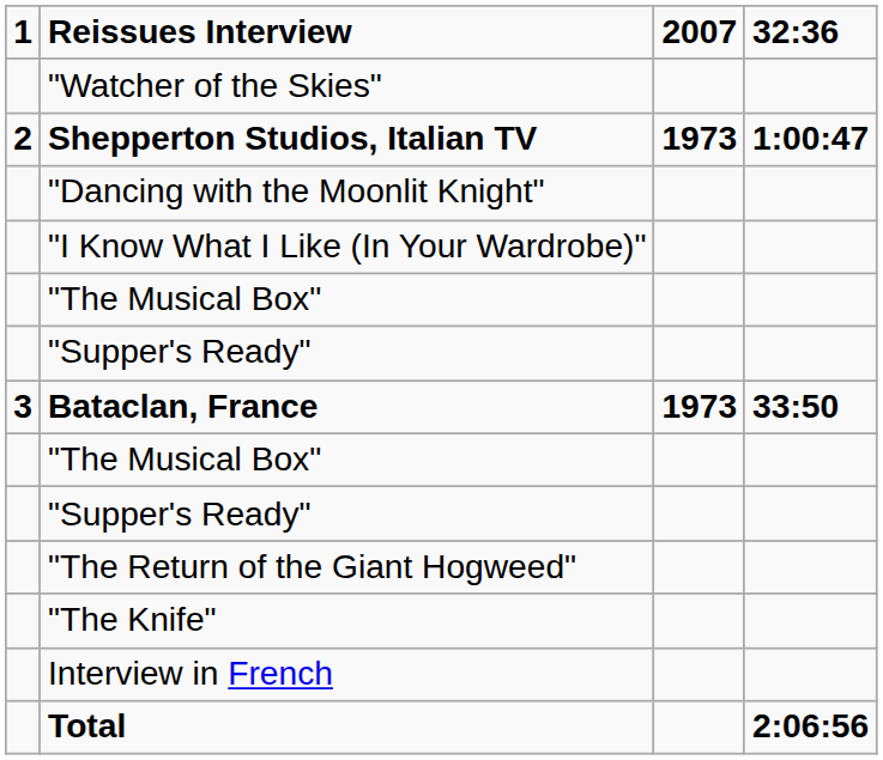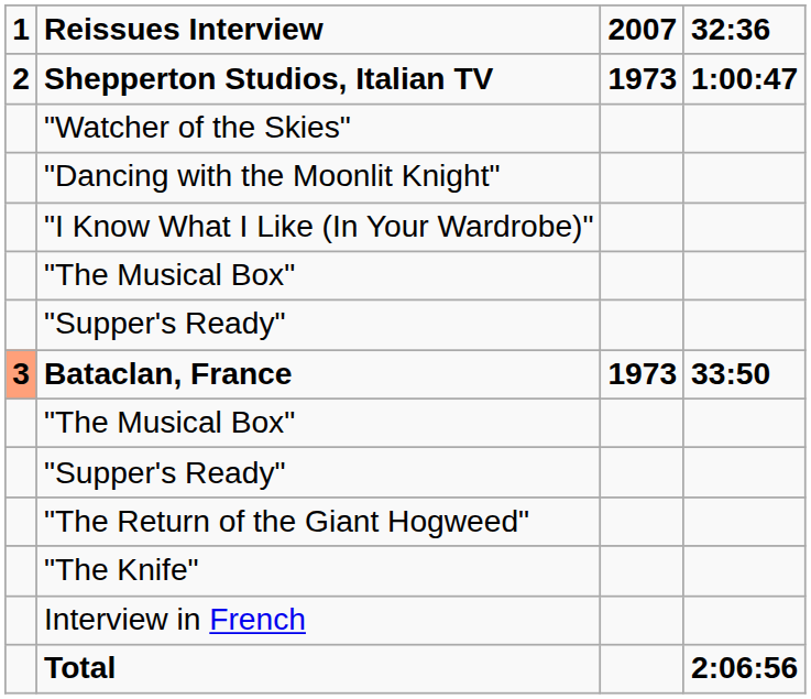 <table class="wikitable">
 <tr>
 <td><strong>1</strong></td>
 <td><strong>Reissues Interview</strong></td>
 <td><strong>2007</strong></td>
 <td><strong>32:36</strong></td>
 </tr>
 <tr>
+<td><strong>2</strong></td>
+<td><strong>Shepperton Studios, Italian TV</strong></td>
+<td><strong>1973</strong></td>
+<td><strong>1:00:47</strong></td>
+</tr>
+<tr>
 <td></td>
 <td>"Watcher of the Skies"</td>
 <td></td>
 <td></td>
-</tr>
-<tr>
-<td><strong>2</strong></td>
-<td><strong>Shepperton Studios, Italian TV</strong></td>
-<td><strong>1973</strong></td>
-<td><strong>1:00:47</strong></td>
 </tr>
 <tr>
 <td></td>
 <td>"Dancing with the Moonlit Knight"</td>
 <td></td>
 <td></td>
 </tr>
 <tr>
 <td></td>
 <td>"I Know What I Like (In Your Wardrobe)"</td>
 <td></td>
 <td></td>
 </tr>
 <tr>
 <td></td>
 <td>"The Musical Box"</td>
 <td></td>
 <td></td>
 </tr>
 <tr>
 <td></td>
 <td>"Supper's Ready"</td>
 <td></td>
 <td></td>
 </tr>
 <tr>
-<td><strong>3</strong></td>
+<td style="background: lightsalmon;"><strong>3</strong></td>
 <td><strong>Bataclan, France</strong></td>
 <td><strong>1973</strong></td>
 <td><strong>33:50</strong></td>
 </tr>
 <tr>
 <td></td>
 <td>"The Musical Box"</td>
 <td></td>
 <td></td>
 </tr>
 <tr>
 <td></td>
 <td>"Supper's Ready"</td>
 <td></td>
 <td></td>
 </tr>
 <tr>
 <td></td>
 <td>"The Return of the Giant Hogweed"</td>
 <td></td>
 <td></td>
 </tr>
 <tr>
 <td></td>
 <td>"The Knife"</td>
 <td></td>
 <td></td>
 </tr>
 <tr>
 <td></td>
 <td>Interview in <a href='#'>French</a></td>
 <td></td>
 <td></td>
 </tr>
 <tr>
 <td></td>
 <td><strong>Total</strong></td>
 <td></td>
 <td><strong>2:06:56</strong></td>
 </tr>
 </table>
